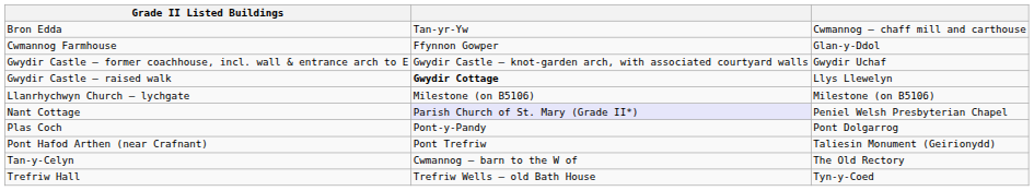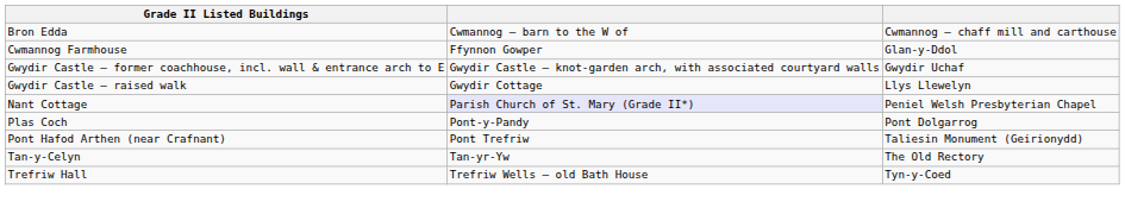 <table class="wikitable">
 <tr>
 <th><strong>Grade II Listed Buildings</strong></th>
 <th></th>
 <th></th>
 </tr>
 <tr>
 <td>Bron Edda</td>
-<td>Tan-yr-Yw</td>
+<td>Cwmannog – barn to the W of</td>
 <td>Cwmannog – chaff mill and carthouse</td>
 </tr>
 <tr>
 <td>Cwmannog Farmhouse</td>
 <td>Ffynnon Gowper</td>
 <td>Glan-y-Ddol</td>
 </tr>
 <tr>
 <td>Gwydir Castle – former coachhouse, incl. wall & entrance arch to E</td>
 <td>Gwydir Castle – knot-garden arch, with associated courtyard walls</td>
 <td>Gwydir Uchaf</td>
 </tr>
 <tr>
 <td>Gwydir Castle – raised walk</td>
-<td><strong>Gwydir Cottage</strong></td>
+<td>Gwydir Cottage</td>
 <td>Llys Llewelyn</td>
-</tr>
-<tr>
-<td>Llanrhychwyn Church – lychgate</td>
-<td>Milestone (on B5106)</td>
-<td>Milestone (on B5106)</td>
 </tr>
 <tr>
 <td>Nant Cottage</td>
 <td style="background: lavender;">Parish Church of St. Mary  (Grade II*)</td>
 <td>Peniel Welsh Presbyterian Chapel</td>
 </tr>
 <tr>
 <td>Plas Coch</td>
 <td>Pont-y-Pandy</td>
 <td>Pont Dolgarrog</td>
 </tr>
 <tr>
 <td>Pont Hafod Arthen (near Crafnant)</td>
 <td>Pont Trefriw</td>
 <td>Taliesin Monument (Geirionydd)</td>
 </tr>
 <tr>
 <td>Tan-y-Celyn</td>
-<td>Cwmannog – barn to the W of</td>
+<td>Tan-yr-Yw</td>
 <td>The Old Rectory</td>
 </tr>
 <tr>
 <td>Trefriw Hall</td>
 <td>Trefriw Wells – old Bath House</td>
 <td>Tyn-y-Coed</td>
 </tr>
 </table>
